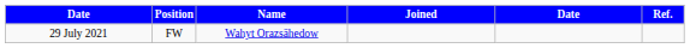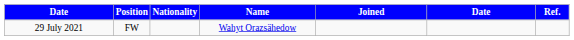 <table class="wikitable"  style="text-align:center; font-size:90%; ">
 <tr>
 <th style="background:#0000ff; color:white; width:200px;">Date</th>
 <th style="background:#0000ff; color:white; width:50px;">Position</th>
+<th style="background:#0000ff; color:white; width:50px;">Nationality</th>
 <th style="background:#0000ff; color:white; width:200px;">Name</th>
 <th style="background:#0000ff; color:white; width:200px;">Joined</th>
 <th style="background:#0000ff; color:white; width:200px;">Date</th>
 <th style="background:#0000ff; color:white; width:50px;">Ref.</th>
 </tr>
 <tr>
 <td>29 July 2021</td>
 <td>FW</td>
+<td></td>
 <td><a href='#'>Wahyt Orazsähedow</a></td>
 <td></td>
 <td></td>
 <td></td>
 </tr>
 </table>
